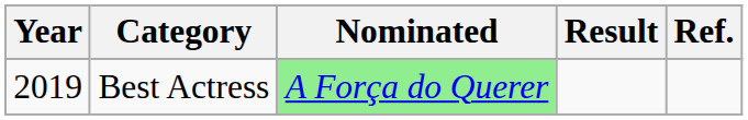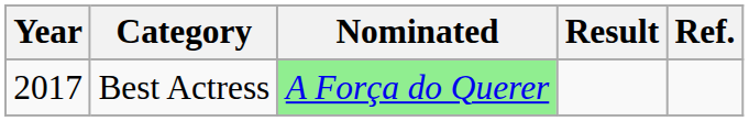 <table class="wikitable">
 <tr>
 <th>Year</th>
 <th>Category</th>
 <th>Nominated</th>
 <th>Result</th>
 <th>Ref.</th>
 </tr>
 <tr>
-<td>2019</td>
+<td>2017</td>
 <td>Best Actress</td>
 <td style="background: lightgreen; text-align: center;"><em><a href='#'>A Força do Querer</a></em></td>
 <td></td>
 </tr>
 </table>
